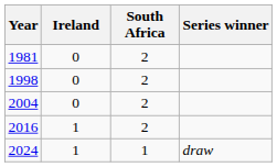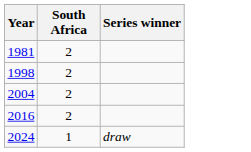 <table class="wikitable">
 <tr>
 <th>Year</th>
-<th width=67px>Ireland</th>
 <th width=67px>South Africa</th>
 <th>Series winner</th>
 </tr>
 <tr>
 <td> <a href='#'>1981</a></td>
-<td align=center>0</td>
 <td align=center>2</td>
 <td></td>
 </tr>
 <tr>
 <td> <a href='#'>1998</a></td>
-<td align=center>0</td>
 <td align=center>2</td>
 <td></td>
 </tr>
 <tr>
 <td> <a href='#'>2004</a></td>
-<td align=center>0</td>
 <td align=center>2</td>
 <td></td>
 </tr>
 <tr>
 <td> <a href='#'>2016</a></td>
-<td align=center>1</td>
 <td align=center>2</td>
 <td></td>
 </tr>
 <tr>
 <td> <a href='#'>2024</a></td>
 <td align=center>1</td>
-<td align=center>1</td>
 <td><em>draw</em></td>
 </tr>
 </table>
